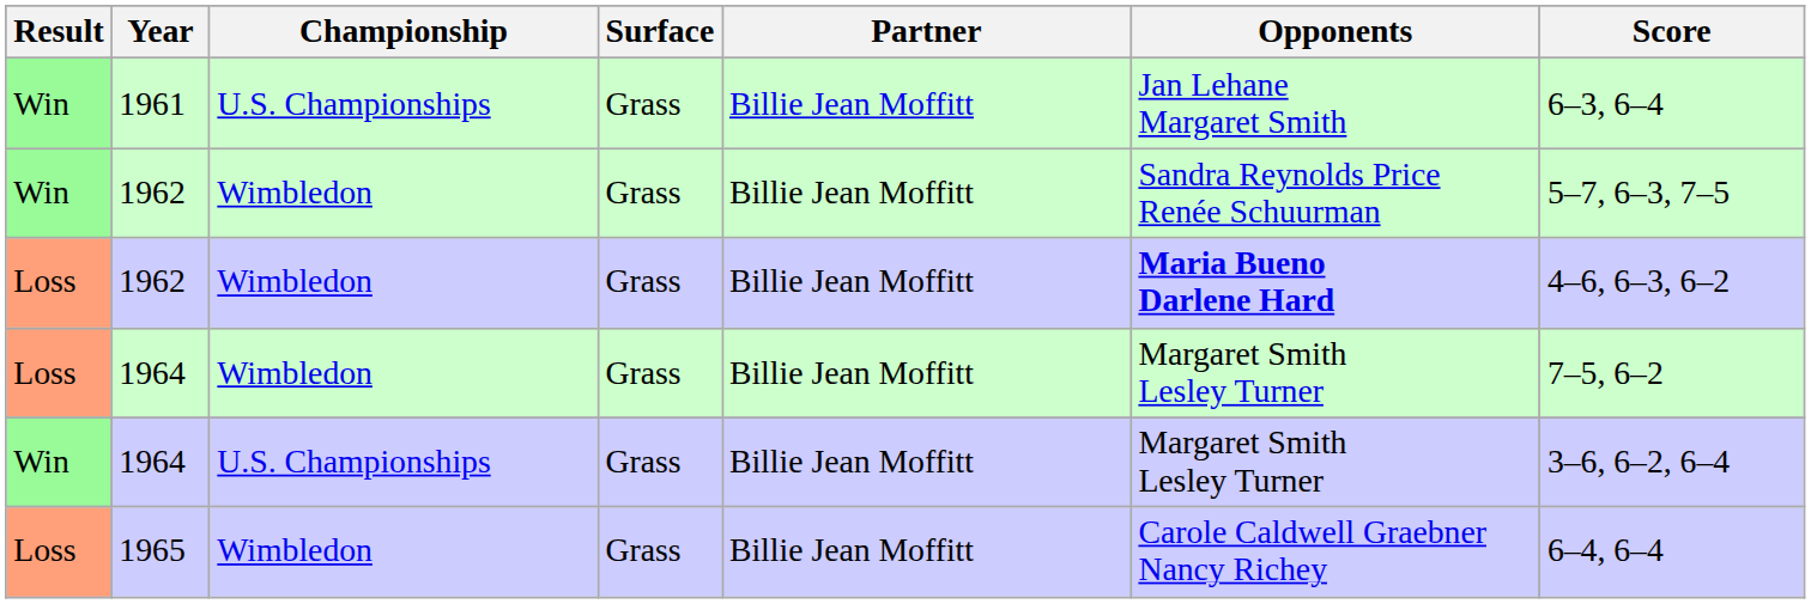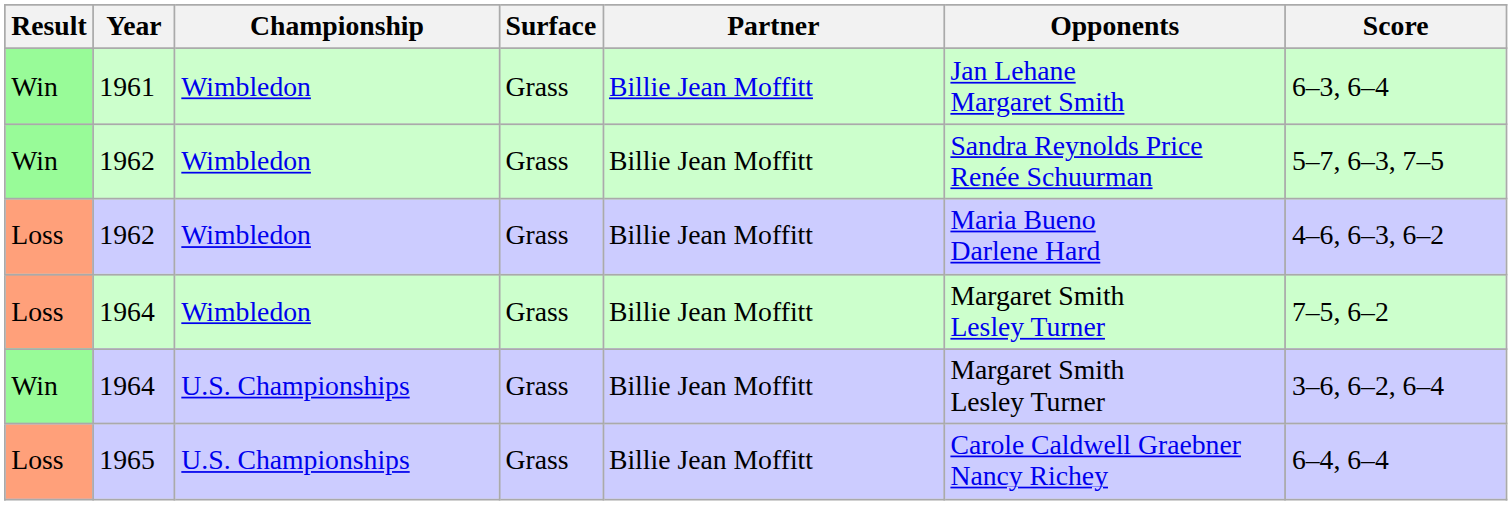 <table class="sortable wikitable">
 <tr>
 <th style="width:40px">Result</th>
 <th style="width:40px">Year</th>
 <th style="width:180px">Championship</th>
 <th style="width:50px">Surface</th>
 <th style="width:190px">Partner</th>
 <th style="width:190px">Opponents</th>
 <th style="width:120px" class="unsortable">Score</th>
 </tr>
 <tr style="background:#cfc;">
 <td style="background:#98fb98;">Win</td>
 <td>1961</td>
-<td><a href='#'>U.S. Championships</a></td>
+<td><a href='#'>Wimbledon</a></td>
 <td>Grass</td>
 <td> <a href='#'>Billie Jean Moffitt</a></td>
 <td> <a href='#'>Jan Lehane</a><br> <a href='#'>Margaret Smith</a></td>
 <td>6–3, 6–4</td>
 </tr>
 <tr style="background:#cfc;">
 <td style="background:#98fb98;">Win</td>
 <td>1962</td>
 <td><a href='#'>Wimbledon</a></td>
 <td>Grass</td>
 <td> Billie Jean Moffitt</td>
 <td> <a href='#'>Sandra Reynolds Price</a><br> <a href='#'>Renée Schuurman</a></td>
 <td>5–7, 6–3, 7–5</td>
 </tr>
 <tr style="background:#ccf;">
 <td style="background:#ffa07a;">Loss</td>
 <td>1962</td>
 <td><a href='#'>Wimbledon</a></td>
 <td>Grass</td>
 <td> Billie Jean Moffitt</td>
-<td><strong> <a href='#'>Maria Bueno</a><br> <a href='#'>Darlene Hard</a></strong></td>
+<td> <a href='#'>Maria Bueno</a><br> <a href='#'>Darlene Hard</a></td>
 <td>4–6, 6–3, 6–2</td>
 </tr>
 <tr style="background:#cfc;">
 <td style="background:#ffa07a;">Loss</td>
 <td>1964</td>
 <td><a href='#'>Wimbledon</a></td>
 <td>Grass</td>
 <td> Billie Jean Moffitt</td>
 <td> Margaret Smith<br> <a href='#'>Lesley Turner</a></td>
 <td>7–5, 6–2</td>
 </tr>
 <tr style="background:#ccf;">
 <td style="background:#98fb98;">Win</td>
 <td>1964</td>
 <td><a href='#'>U.S. Championships</a></td>
 <td>Grass</td>
 <td> Billie Jean Moffitt</td>
 <td> Margaret Smith<br> Lesley Turner</td>
 <td>3–6, 6–2, 6–4</td>
 </tr>
 <tr style="background:#ccf;">
 <td style="background:#ffa07a;">Loss</td>
 <td>1965</td>
-<td><a href='#'>Wimbledon</a></td>
+<td><a href='#'>U.S. Championships</a></td>
 <td>Grass</td>
 <td> Billie Jean Moffitt</td>
 <td> <a href='#'>Carole Caldwell Graebner</a><br> <a href='#'>Nancy Richey</a></td>
 <td>6–4, 6–4</td>
 </tr>
 </table>
